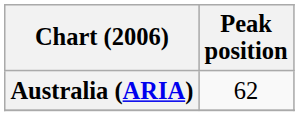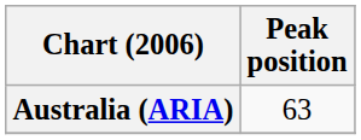 <table class="wikitable sortable plainrowheaders" style="text-align:center">
 <tr>
 <th scope="col">Chart (2006)</th>
 <th scope="col">Peak<br>position</th>
 </tr>
 <tr>
 <th scope="row">Australia (<a href='#'>ARIA</a>)</th>
-<td>62</td>
+<td>63</td>
 </tr>
 <tr>
 </tr>
 <tr>
 </tr>
 <tr>
 </tr>
 <tr>
 </tr>
 <tr>
 </tr>
 <tr>
 </tr>
 <tr>
 </tr>
 </table>
